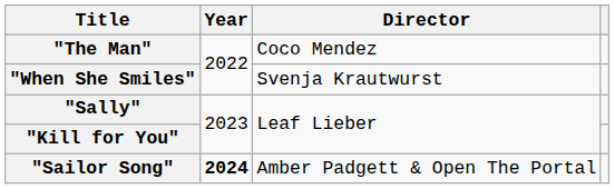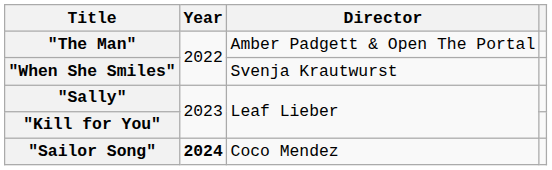 <table class="wikitable plainrowheaders">
 <tr>
 <th scope="col">Title</th>
 <th scope="col">Year</th>
 <th scope="col">Director</th>
 <th scope="col"></th>
 </tr>
 <tr>
 <th scope="row">"The Man"</th>
 <td rowspan="2">2022</td>
-<td>Coco Mendez</td>
+<td>Amber Padgett & Open The Portal</td>
 <td></td>
 </tr>
 <tr>
 <th scope="row">"When She Smiles"</th>
 <td>Svenja Krautwurst</td>
 <td></td>
 </tr>
 <tr>
 <th scope="row">"Sally"</th>
 <td rowspan="2">2023</td>
 <td rowspan="2">Leaf Lieber</td>
 <td></td>
 </tr>
 <tr>
 <th scope="row">"Kill for You"</th>
 <td></td>
 </tr>
 <tr>
 <th scope="row">"Sailor Song"</th>
 <td><strong>2024</strong></td>
-<td>Amber Padgett & Open The Portal</td>
+<td>Coco Mendez</td>
 <td></td>
 </tr>
 </table>
